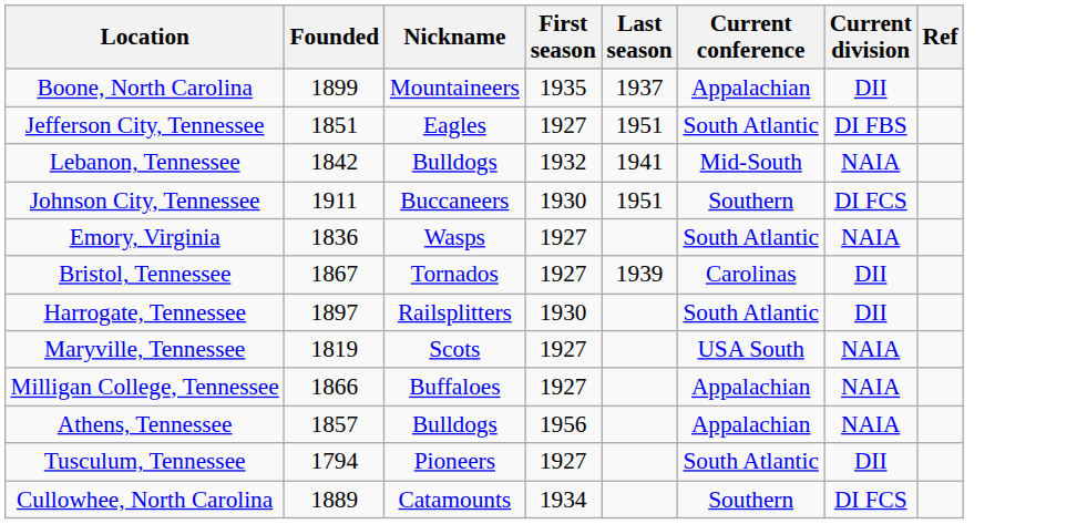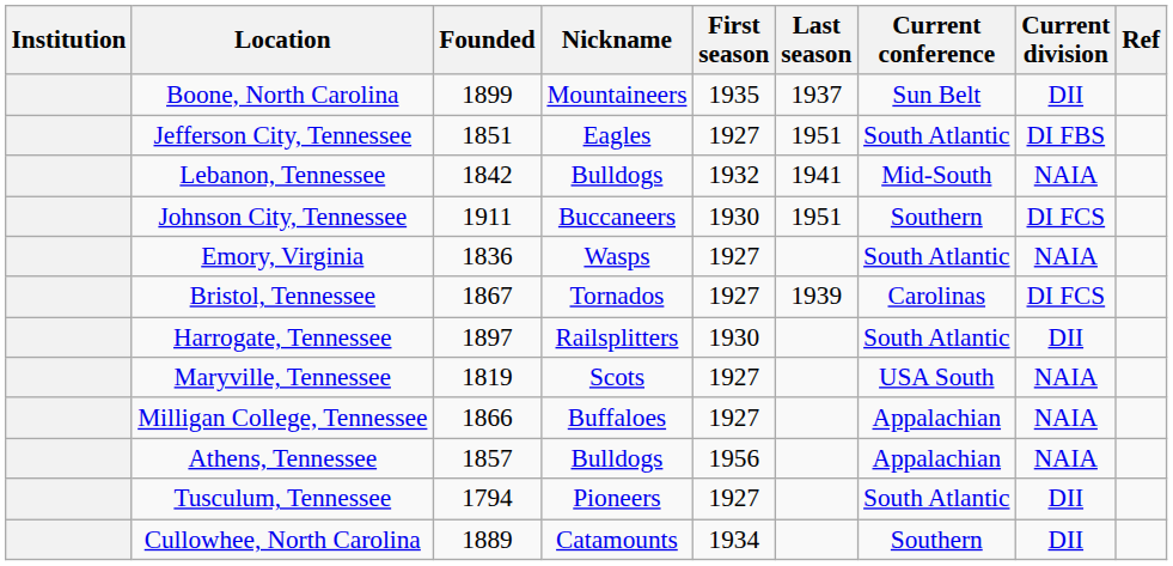 <table class="wikitable sortable" style="text-align:center">
 <tr>
+<th>Institution</th>
 <th>Location</th>
 <th>Founded</th>
 <th>Nickname</th>
 <th>First<br>season</th>
 <th>Last<br>season</th>
 <th>Current<br>conference</th>
 <th>Current<br>division</th>
 <th class="unsortable">Ref</th>
 </tr>
 <tr>
+<th></th>
 <td><a href='#'>Boone, North Carolina</a></td>
 <td>1899</td>
 <td><a href='#'>Mountaineers</a></td>
 <td>1935</td>
 <td>1937</td>
-<td><a href='#'>Appalachian</a></td>
+<td><a href='#'>Sun Belt</a></td>
 <td><a href='#'>DII</a></td>
 <td></td>
 </tr>
 <tr>
+<th></th>
 <td><a href='#'>Jefferson City, Tennessee</a></td>
 <td>1851</td>
 <td><a href='#'>Eagles</a></td>
 <td>1927</td>
 <td>1951</td>
 <td><a href='#'>South Atlantic</a></td>
 <td><a href='#'>DI FBS</a></td>
 <td></td>
 </tr>
 <tr>
+<th></th>
 <td><a href='#'>Lebanon, Tennessee</a></td>
 <td>1842</td>
 <td><a href='#'>Bulldogs</a></td>
 <td>1932</td>
 <td>1941</td>
 <td><a href='#'>Mid-South</a></td>
 <td><a href='#'>NAIA</a></td>
 <td></td>
 </tr>
 <tr>
+<th></th>
 <td><a href='#'>Johnson City, Tennessee</a></td>
 <td>1911</td>
 <td><a href='#'>Buccaneers</a></td>
 <td>1930</td>
 <td>1951</td>
 <td><a href='#'>Southern</a></td>
 <td><a href='#'>DI FCS</a></td>
 <td></td>
 </tr>
 <tr>
+<th></th>
 <td><a href='#'>Emory, Virginia</a></td>
 <td>1836</td>
 <td><a href='#'>Wasps</a></td>
 <td>1927</td>
 <td></td>
 <td><a href='#'>South Atlantic</a></td>
 <td><a href='#'>NAIA</a></td>
 <td></td>
 </tr>
 <tr>
+<th></th>
 <td><a href='#'>Bristol, Tennessee</a></td>
 <td>1867</td>
 <td><a href='#'>Tornados</a></td>
 <td>1927</td>
 <td>1939</td>
 <td><a href='#'>Carolinas</a></td>
-<td><a href='#'>DII</a></td>
+<td><a href='#'>DI FCS</a></td>
 <td></td>
 </tr>
 <tr>
+<th></th>
 <td><a href='#'>Harrogate, Tennessee</a></td>
 <td>1897</td>
 <td><a href='#'>Railsplitters</a></td>
 <td>1930</td>
 <td></td>
 <td><a href='#'>South Atlantic</a></td>
 <td><a href='#'>DII</a></td>
 <td></td>
 </tr>
 <tr>
+<th></th>
 <td><a href='#'>Maryville, Tennessee</a></td>
 <td>1819</td>
 <td><a href='#'>Scots</a></td>
 <td>1927</td>
 <td></td>
 <td><a href='#'>USA South</a></td>
 <td><a href='#'>NAIA</a></td>
 <td></td>
 </tr>
 <tr>
+<th></th>
 <td><a href='#'>Milligan College, Tennessee</a></td>
 <td>1866</td>
 <td><a href='#'>Buffaloes</a></td>
 <td>1927</td>
 <td></td>
 <td><a href='#'>Appalachian</a></td>
 <td><a href='#'>NAIA</a></td>
 <td></td>
 </tr>
 <tr>
+<th></th>
 <td><a href='#'>Athens, Tennessee</a></td>
 <td>1857</td>
 <td><a href='#'>Bulldogs</a></td>
 <td>1956</td>
 <td></td>
 <td><a href='#'>Appalachian</a></td>
 <td><a href='#'>NAIA</a></td>
 <td></td>
 </tr>
 <tr>
+<th></th>
 <td><a href='#'>Tusculum, Tennessee</a></td>
 <td>1794</td>
 <td><a href='#'>Pioneers</a></td>
 <td>1927</td>
 <td></td>
 <td><a href='#'>South Atlantic</a></td>
 <td><a href='#'>DII</a></td>
 <td></td>
 </tr>
 <tr>
+<th></th>
 <td><a href='#'>Cullowhee, North Carolina</a></td>
 <td>1889</td>
 <td><a href='#'>Catamounts</a></td>
 <td>1934</td>
 <td></td>
 <td><a href='#'>Southern</a></td>
-<td><a href='#'>DI FCS</a></td>
+<td><a href='#'>DII</a></td>
 <td></td>
 </tr>
 </table>
